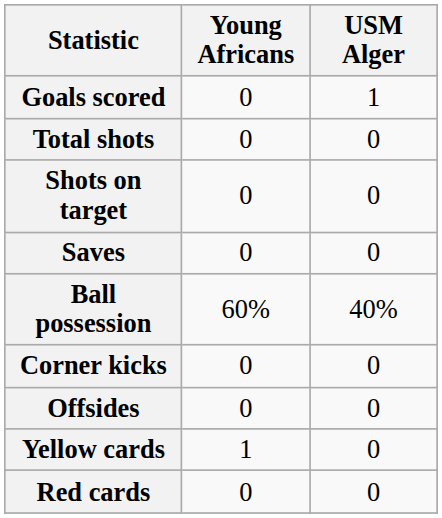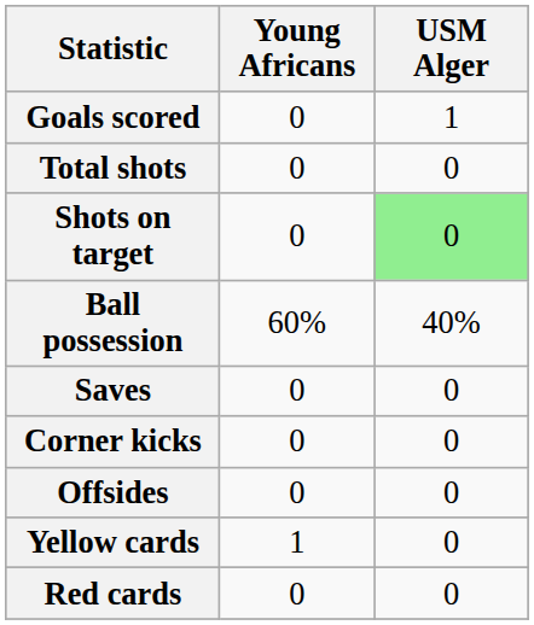 <table class="wikitable plainrowheaders" style="text-align:center">
 <tr>
 <th scope="col" style="width:100px">Statistic</th>
 <th scope="col" style="width:70px">Young Africans</th>
 <th scope="col" style="width:70px">USM Alger</th>
 </tr>
 <tr>
 <th scope=row>Goals scored</th>
 <td>0</td>
 <td>1</td>
 </tr>
 <tr>
 <th scope=row>Total shots</th>
 <td>0</td>
 <td>0</td>
 </tr>
 <tr>
 <th scope=row>Shots on target</th>
 <td>0</td>
-<td>0</td>
+<td style="background: lightgreen;">0</td>
+</tr>
+<tr>
+<th scope=row>Ball possession</th>
+<td>60%</td>
+<td>40%</td>
 </tr>
 <tr>
 <th scope=row>Saves</th>
 <td>0</td>
 <td>0</td>
-</tr>
-<tr>
-<th scope=row>Ball possession</th>
-<td>60%</td>
-<td>40%</td>
 </tr>
 <tr>
 <th scope=row>Corner kicks</th>
 <td>0</td>
 <td>0</td>
 </tr>
 <tr>
 <th scope=row>Offsides</th>
 <td>0</td>
 <td>0</td>
 </tr>
 <tr>
 <th scope=row>Yellow cards</th>
 <td>1</td>
 <td>0</td>
 </tr>
 <tr>
 <th scope=row>Red cards</th>
 <td>0</td>
 <td>0</td>
 </tr>
 </table>
